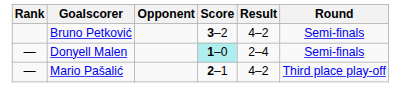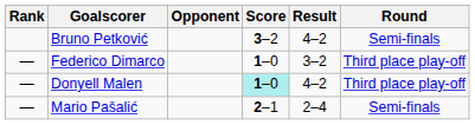 <table class="wikitable" style="margin:auto; text-align:center">
 <tr>
 <th>Rank</th>
 <th>Goalscorer</th>
 <th>Opponent</th>
 <th>Score</th>
 <th>Result</th>
 <th>Round</th>
 </tr>
 <tr>
 <td></td>
 <td style="text-align:left"> <a href='#'>Bruno Petković</a></td>
 <td style="text-align:left"></td>
 <td><strong>3</strong>–2</td>
 <td>4–2 </td>
 <td><a href='#'>Semi-finals</a></td>
 </tr>
 <tr>
 <td>—</td>
+<td style="text-align:left"> <a href='#'>Federico Dimarco</a></td>
+<td style="text-align:left"></td>
+<td><strong>1</strong>–0</td>
+<td>3–2</td>
+<td><a href='#'>Third place play-off</a></td>
+</tr>
+<tr>
+<td>—</td>
 <td style="text-align:left"> <a href='#'>Donyell Malen</a></td>
 <td style="text-align:left"></td>
 <td style="background: paleturquoise;"><strong>1</strong>–0</td>
-<td>2–4 </td>
-<td><a href='#'>Semi-finals</a></td>
+<td>4–2 </td>
+<td><a href='#'>Third place play-off</a></td>
 </tr>
 <tr>
 <td>—</td>
 <td style="text-align:left"> <a href='#'>Mario Pašalić</a></td>
 <td style="text-align:left"></td>
 <td><strong>2</strong>–1</td>
-<td>4–2 </td>
-<td><a href='#'>Third place play-off</a></td>
+<td>2–4 </td>
+<td><a href='#'>Semi-finals</a></td>
 </tr>
 </table>
